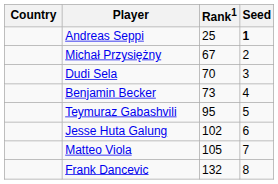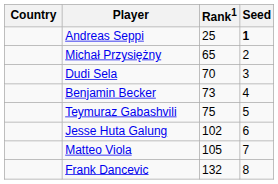 <table class="sortable wikitable">
 <tr>
 <th width="70">Country</th>
 <th width="175">Player</th>
 <th>Rank<sup>1</sup></th>
 <th>Seed</th>
 </tr>
 <tr>
 <td></td>
 <td><a href='#'>Andreas Seppi</a></td>
 <td>25</td>
 <td><strong>1</strong></td>
 </tr>
 <tr>
 <td></td>
 <td><a href='#'>Michał Przysiężny</a></td>
-<td>67</td>
+<td>65</td>
 <td>2</td>
 </tr>
 <tr>
 <td></td>
 <td><a href='#'>Dudi Sela</a></td>
 <td>70</td>
 <td>3</td>
 </tr>
 <tr>
 <td></td>
 <td><a href='#'>Benjamin Becker</a></td>
 <td>73</td>
 <td>4</td>
 </tr>
 <tr>
 <td></td>
 <td><a href='#'>Teymuraz Gabashvili</a></td>
-<td>95</td>
+<td>75</td>
 <td>5</td>
 </tr>
 <tr>
 <td></td>
 <td><a href='#'>Jesse Huta Galung</a></td>
 <td>102</td>
 <td>6</td>
 </tr>
 <tr>
 <td></td>
 <td><a href='#'>Matteo Viola</a></td>
 <td>105</td>
 <td>7</td>
 </tr>
 <tr>
 <td></td>
 <td><a href='#'>Frank Dancevic</a></td>
 <td>132</td>
 <td>8</td>
 </tr>
 </table>
